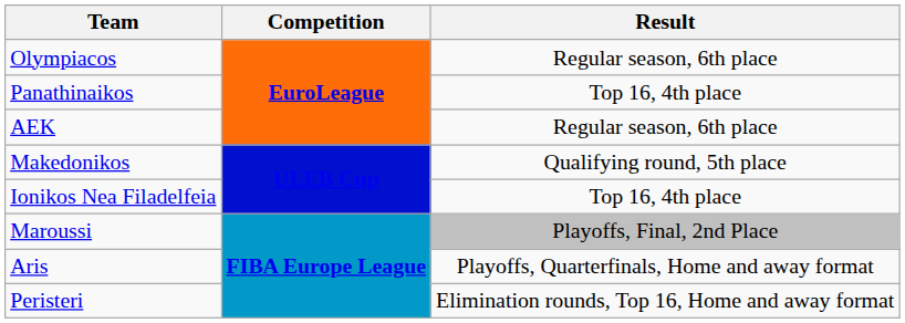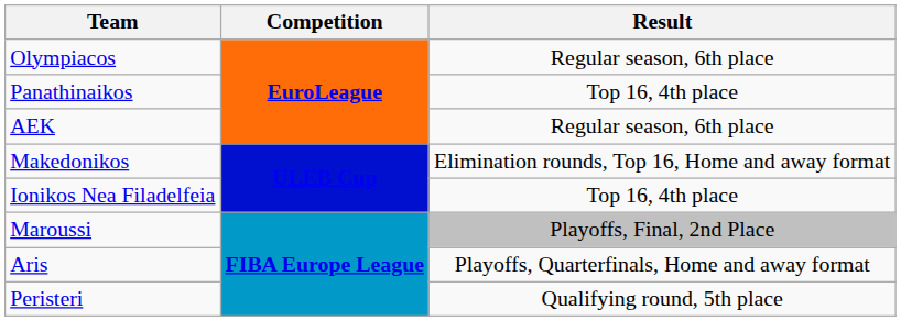 <table class="wikitable sortable">
 <tr>
 <th>Team</th>
 <th>Competition</th>
 <th>Result</th>
 </tr>
 <tr>
 <td><a href='#'>Olympiacos</a></td>
 <td rowspan="3" style="background:#ff6d09;color:#ffffff;text-align:center"><strong><a href='#'><span>EuroLeague</span></a></strong></td>
 <td style="text-align:center">Regular season, 6th place</td>
 </tr>
 <tr>
 <td><a href='#'>Panathinaikos</a></td>
 <td style="text-align:center">Top 16, 4th place</td>
 </tr>
 <tr>
 <td><a href='#'>AEK</a></td>
 <td style="text-align:center">Regular season, 6th place</td>
 </tr>
 <tr>
 <td><a href='#'>Makedonikos</a></td>
 <td rowspan="2" style="background-color:#0010CE;color:white;text-align:center"><strong><a href='#'><span>ULEB Cup</span></a></strong></td>
-<td style="text-align:center">Qualifying round, 5th place</td>
+<td style="text-align:center">Elimination rounds, Top 16, Home and away format</td>
 </tr>
 <tr>
 <td><a href='#'>Ionikos Nea Filadelfeia</a></td>
 <td style="text-align:center">Top 16, 4th place</td>
 </tr>
 <tr>
 <td><a href='#'>Maroussi</a></td>
 <td rowspan="3" style="background-color:#0099C8;color:white;text-align:center"><strong><a href='#'><span>FIBA Europe League</span></a></strong></td>
 <td style="background:#C0C0C0;text-align:center">Playoffs, Final, 2nd Place</td>
 </tr>
 <tr>
 <td><a href='#'>Aris</a></td>
 <td style="text-align:center">Playoffs, Quarterfinals, Home and away format</td>
 </tr>
 <tr>
 <td><a href='#'>Peristeri</a></td>
-<td style="text-align:center">Elimination rounds, Top 16, Home and away format</td>
+<td style="text-align:center">Qualifying round, 5th place</td>
 </tr>
 </table>
